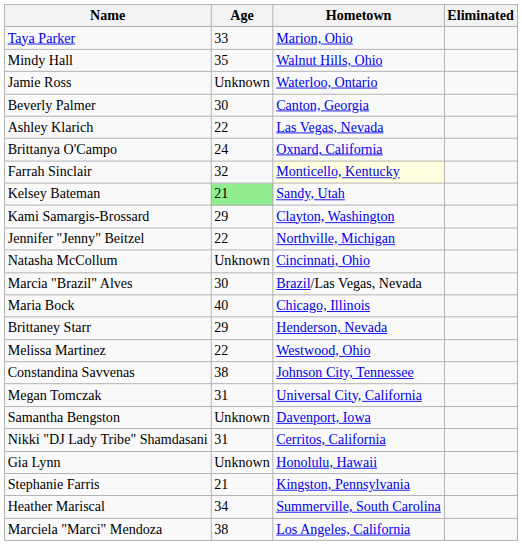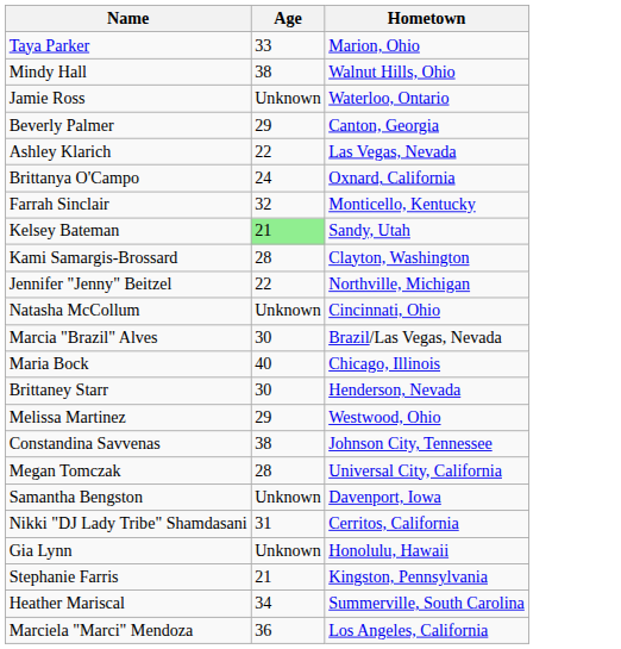 <table class="wikitable sortable">
 <tr>
 <th>Name</th>
 <th>Age</th>
 <th>Hometown</th>
-<th>Eliminated</th>
 </tr>
 <tr>
 <td><a href='#'>Taya Parker</a></td>
 <td>33</td>
 <td><a href='#'>Marion, Ohio</a></td>
-<td></td>
 </tr>
 <tr>
 <td>Mindy Hall</td>
-<td>35</td>
+<td>38</td>
 <td><a href='#'>Walnut Hills, Ohio</a></td>
-<td></td>
 </tr>
 <tr>
 <td>Jamie Ross</td>
 <td>Unknown</td>
 <td><a href='#'>Waterloo, Ontario</a></td>
-<td></td>
 </tr>
 <tr>
 <td>Beverly Palmer</td>
-<td>30</td>
+<td>29</td>
 <td><a href='#'>Canton, Georgia</a></td>
-<td></td>
 </tr>
 <tr>
 <td>Ashley Klarich</td>
 <td>22</td>
 <td><a href='#'>Las Vegas, Nevada</a></td>
-<td></td>
 </tr>
 <tr>
 <td>Brittanya O'Campo</td>
 <td>24</td>
 <td><a href='#'>Oxnard, California</a></td>
-<td></td>
 </tr>
 <tr>
 <td>Farrah Sinclair</td>
 <td>32</td>
-<td style="background: lightyellow;"><a href='#'>Monticello, Kentucky</a></td>
-<td></td>
+<td><a href='#'>Monticello, Kentucky</a></td>
 </tr>
 <tr>
 <td>Kelsey Bateman</td>
 <td style="background: lightgreen;">21</td>
 <td><a href='#'>Sandy, Utah</a></td>
-<td></td>
 </tr>
 <tr>
 <td>Kami Samargis-Brossard</td>
-<td>29</td>
+<td>28</td>
 <td><a href='#'>Clayton, Washington</a></td>
-<td></td>
 </tr>
 <tr>
 <td>Jennifer "Jenny" Beitzel</td>
 <td>22</td>
 <td><a href='#'>Northville, Michigan</a></td>
-<td></td>
 </tr>
 <tr>
 <td>Natasha McCollum</td>
 <td>Unknown</td>
 <td><a href='#'>Cincinnati, Ohio</a></td>
-<td></td>
 </tr>
 <tr>
 <td>Marcia "Brazil" Alves</td>
 <td>30</td>
 <td><a href='#'>Brazil</a>/Las Vegas, Nevada</td>
-<td></td>
 </tr>
 <tr>
 <td>Maria Bock</td>
 <td>40</td>
 <td><a href='#'>Chicago, Illinois</a></td>
-<td></td>
 </tr>
 <tr>
 <td>Brittaney Starr</td>
-<td>29</td>
+<td>30</td>
 <td><a href='#'>Henderson, Nevada</a></td>
-<td></td>
 </tr>
 <tr>
 <td>Melissa Martinez</td>
-<td>22</td>
+<td>29</td>
 <td><a href='#'>Westwood, Ohio</a></td>
-<td></td>
 </tr>
 <tr>
 <td>Constandina Savvenas</td>
 <td>38</td>
 <td><a href='#'>Johnson City, Tennessee</a></td>
-<td></td>
 </tr>
 <tr>
 <td>Megan Tomczak</td>
-<td>31</td>
+<td>28</td>
 <td><a href='#'>Universal City, California</a></td>
-<td></td>
 </tr>
 <tr>
 <td>Samantha Bengston</td>
 <td>Unknown</td>
 <td><a href='#'>Davenport, Iowa</a></td>
-<td></td>
 </tr>
 <tr>
 <td>Nikki "DJ Lady Tribe" Shamdasani</td>
 <td>31</td>
 <td><a href='#'>Cerritos, California</a></td>
-<td></td>
 </tr>
 <tr>
 <td>Gia Lynn</td>
 <td>Unknown</td>
 <td><a href='#'>Honolulu, Hawaii</a></td>
-<td></td>
 </tr>
 <tr>
 <td>Stephanie Farris</td>
 <td>21</td>
 <td><a href='#'>Kingston, Pennsylvania</a></td>
-<td></td>
 </tr>
 <tr>
 <td>Heather Mariscal</td>
 <td>34</td>
 <td><a href='#'>Summerville, South Carolina</a></td>
-<td></td>
 </tr>
 <tr>
 <td>Marciela "Marci" Mendoza</td>
-<td>38</td>
+<td>36</td>
 <td><a href='#'>Los Angeles, California</a></td>
-<td></td>
 </tr>
 </table>
